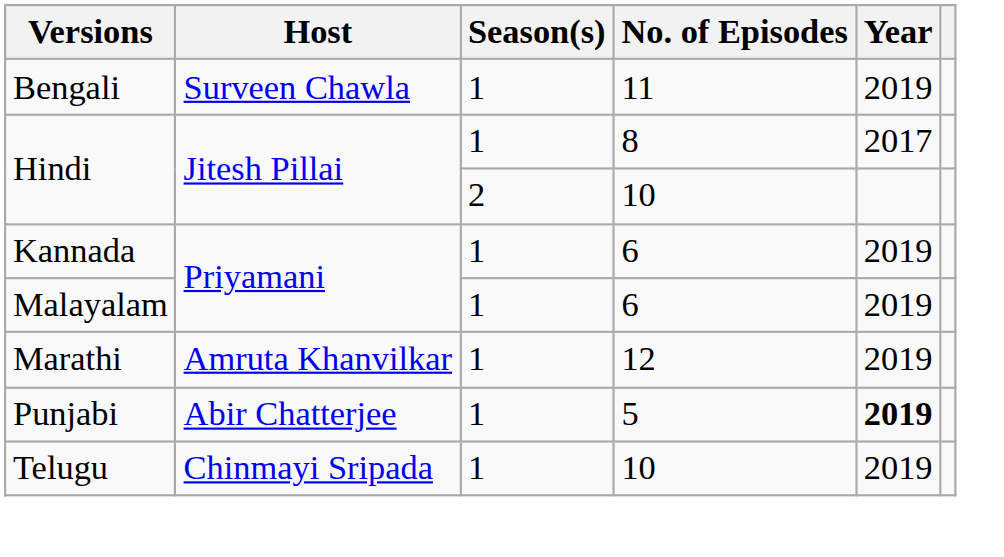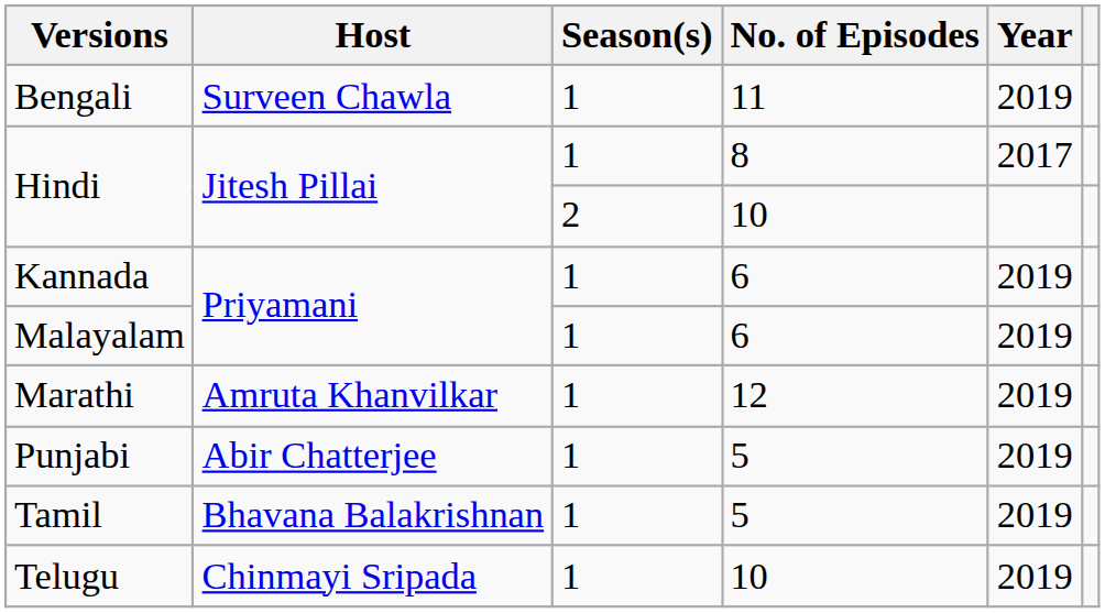 <table class="wikitable plainrowheaders">
 <tr>
 <th>Versions</th>
 <th>Host</th>
 <th>Season(s)</th>
 <th>No. of Episodes</th>
 <th>Year</th>
 <th></th>
 </tr>
 <tr>
 <td>Bengali</td>
 <td><a href='#'>Surveen Chawla</a></td>
 <td>1</td>
 <td>11</td>
 <td>2019</td>
 <td></td>
 </tr>
 <tr>
 <td rowspan="2">Hindi</td>
 <td rowspan="2"><a href='#'>Jitesh Pillai</a></td>
 <td>1</td>
 <td>8</td>
 <td>2017</td>
 <td></td>
 </tr>
 <tr>
 <td>2</td>
 <td>10</td>
 <td></td>
 <td></td>
 </tr>
 <tr>
 <td>Kannada</td>
 <td rowspan="2"><a href='#'>Priyamani</a></td>
 <td>1</td>
 <td>6</td>
 <td>2019</td>
 <td></td>
 </tr>
 <tr>
 <td>Malayalam</td>
 <td>1</td>
 <td>6</td>
 <td>2019</td>
 <td></td>
 </tr>
 <tr>
 <td>Marathi</td>
 <td><a href='#'>Amruta Khanvilkar</a></td>
 <td>1</td>
 <td>12</td>
 <td>2019</td>
 <td></td>
 </tr>
 <tr>
 <td>Punjabi</td>
 <td><a href='#'>Abir Chatterjee</a></td>
 <td>1</td>
 <td>5</td>
-<td><strong>2019</strong></td>
+<td>2019</td>
+<td></td>
+</tr>
+<tr>
+<td>Tamil</td>
+<td><a href='#'>Bhavana Balakrishnan</a></td>
+<td>1</td>
+<td>5</td>
+<td>2019</td>
 <td></td>
 </tr>
 <tr>
 <td>Telugu</td>
 <td><a href='#'>Chinmayi Sripada</a></td>
 <td>1</td>
 <td>10</td>
 <td>2019</td>
 <td></td>
 </tr>
 </table>
